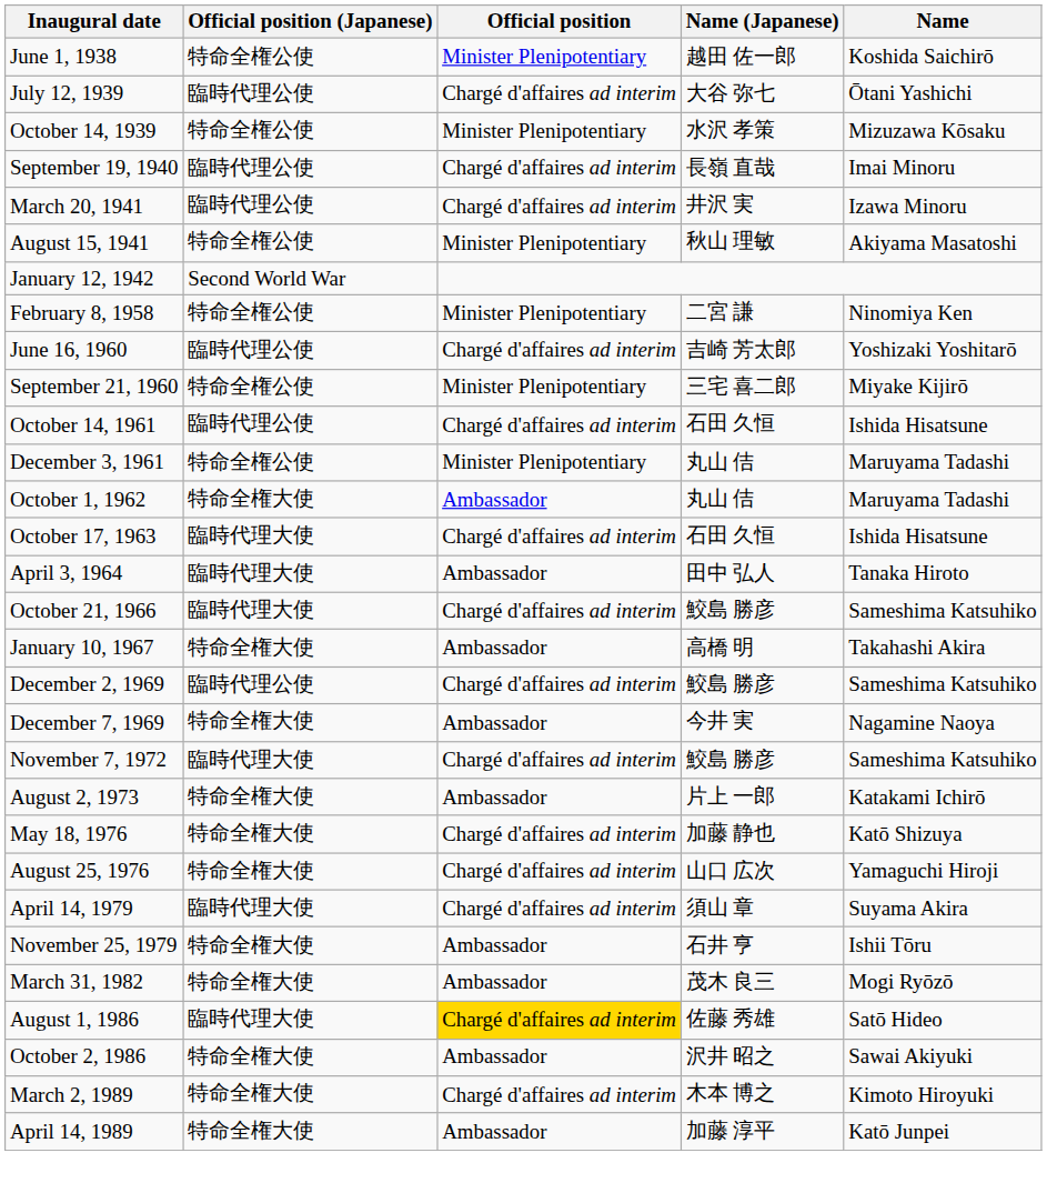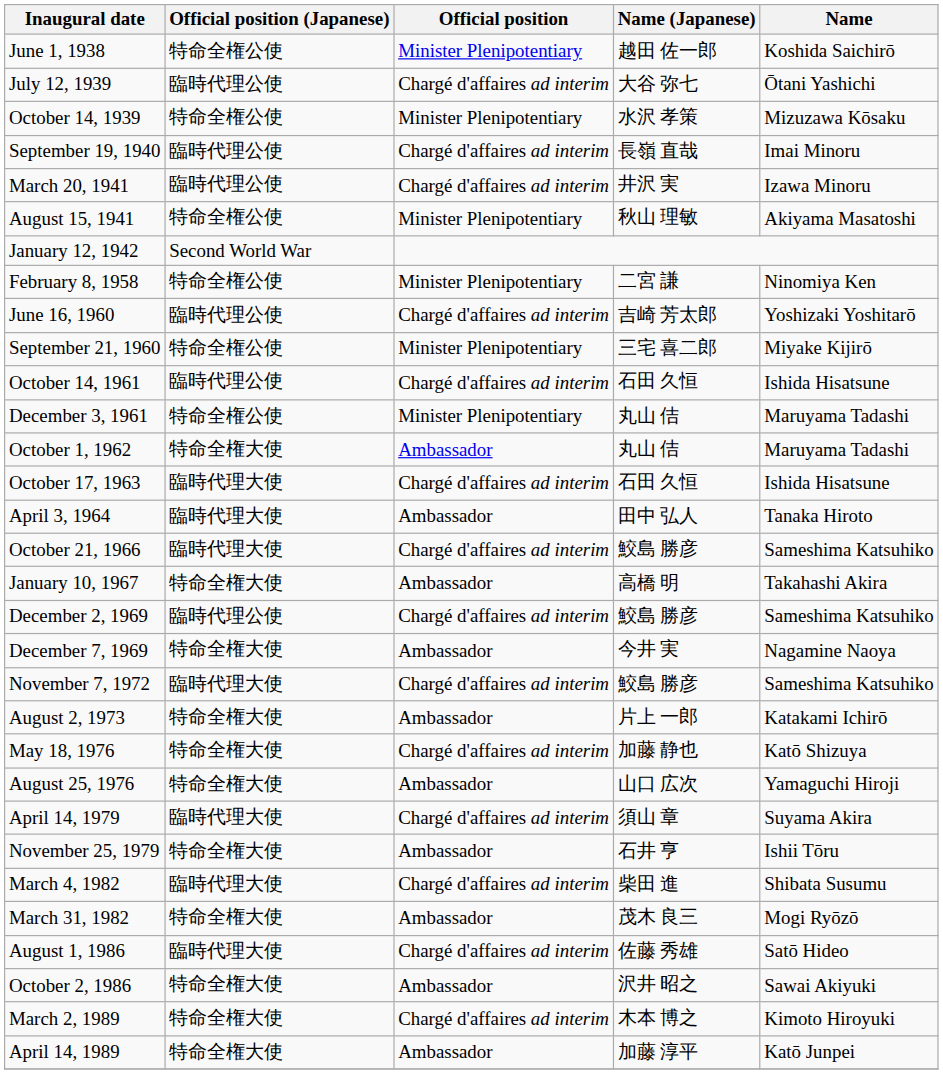 <table class="wikitable">
 <tr>
 <th>Inaugural date</th>
 <th>Official position (Japanese)</th>
 <th>Official position</th>
 <th>Name (Japanese)</th>
 <th>Name</th>
 </tr>
 <tr>
 <td>June 1, 1938</td>
 <td>特命全権公使</td>
 <td><a href='#'>Minister Plenipotentiary</a></td>
 <td>越田 佐一郎</td>
 <td>Koshida Saichirō</td>
 </tr>
 <tr>
 <td>July 12, 1939</td>
 <td>臨時代理公使</td>
 <td>Chargé d'affaires <em>ad interim</em></td>
 <td>大谷 弥七</td>
 <td>Ōtani Yashichi</td>
 </tr>
 <tr>
 <td>October 14, 1939</td>
 <td>特命全権公使</td>
 <td>Minister Plenipotentiary</td>
 <td>水沢 孝策</td>
 <td>Mizuzawa Kōsaku</td>
 </tr>
 <tr>
 <td>September 19, 1940</td>
 <td>臨時代理公使</td>
 <td>Chargé d'affaires <em>ad interim</em></td>
 <td>長嶺 直哉</td>
 <td>Imai Minoru</td>
 </tr>
 <tr>
 <td>March 20, 1941</td>
 <td>臨時代理公使</td>
 <td>Chargé d'affaires <em>ad interim</em></td>
 <td>井沢 実</td>
 <td>Izawa Minoru</td>
 </tr>
 <tr>
 <td>August 15, 1941</td>
 <td>特命全権公使</td>
 <td>Minister Plenipotentiary</td>
 <td>秋山 理敏</td>
 <td>Akiyama Masatoshi</td>
 </tr>
 <tr>
 <td>January 12, 1942</td>
 <td>Second World War</td>
 </tr>
 <tr>
 <td>February 8, 1958</td>
 <td>特命全権公使</td>
 <td>Minister Plenipotentiary</td>
 <td>二宮 謙</td>
 <td>Ninomiya Ken</td>
 </tr>
 <tr>
 <td>June 16, 1960</td>
 <td>臨時代理公使</td>
 <td>Chargé d'affaires <em>ad interim</em></td>
 <td>吉崎 芳太郎</td>
 <td>Yoshizaki Yoshitarō</td>
 </tr>
 <tr>
 <td>September 21, 1960</td>
 <td>特命全権公使</td>
 <td>Minister Plenipotentiary</td>
 <td>三宅 喜二郎</td>
 <td>Miyake Kijirō</td>
 </tr>
 <tr>
 <td>October 14, 1961</td>
 <td>臨時代理公使</td>
 <td>Chargé d'affaires <em>ad interim</em></td>
 <td>石田 久恒</td>
 <td>Ishida Hisatsune</td>
 </tr>
 <tr>
 <td>December 3, 1961</td>
 <td>特命全権公使</td>
 <td>Minister Plenipotentiary</td>
 <td>丸山 佶</td>
 <td>Maruyama Tadashi</td>
 </tr>
 <tr>
 <td>October 1, 1962</td>
 <td>特命全権大使</td>
 <td><a href='#'>Ambassador</a></td>
 <td>丸山 佶</td>
 <td>Maruyama Tadashi</td>
 </tr>
 <tr>
 <td>October 17, 1963</td>
 <td>臨時代理大使</td>
 <td>Chargé d'affaires <em>ad interim</em></td>
 <td>石田 久恒</td>
 <td>Ishida Hisatsune</td>
 </tr>
 <tr>
 <td>April 3, 1964</td>
 <td>臨時代理大使</td>
 <td>Ambassador</td>
 <td>田中 弘人</td>
 <td>Tanaka Hiroto</td>
 </tr>
 <tr>
 <td>October 21, 1966</td>
 <td>臨時代理大使</td>
 <td>Chargé d'affaires <em>ad interim</em></td>
 <td>鮫島 勝彦</td>
 <td>Sameshima Katsuhiko</td>
 </tr>
 <tr>
 <td>January 10, 1967</td>
 <td>特命全権大使</td>
 <td>Ambassador</td>
 <td>高橋 明</td>
 <td>Takahashi Akira</td>
 </tr>
 <tr>
 <td>December 2, 1969</td>
 <td>臨時代理公使</td>
 <td>Chargé d'affaires <em>ad interim</em></td>
 <td>鮫島 勝彦</td>
 <td>Sameshima Katsuhiko</td>
 </tr>
 <tr>
 <td>December 7, 1969</td>
 <td>特命全権大使</td>
 <td>Ambassador</td>
 <td>今井 実</td>
 <td>Nagamine Naoya</td>
 </tr>
 <tr>
 <td>November 7, 1972</td>
 <td>臨時代理大使</td>
 <td>Chargé d'affaires <em>ad interim</em></td>
 <td>鮫島 勝彦</td>
 <td>Sameshima Katsuhiko</td>
 </tr>
 <tr>
 <td>August 2, 1973</td>
 <td>特命全権大使</td>
 <td>Ambassador</td>
 <td>片上 一郎</td>
 <td>Katakami Ichirō</td>
 </tr>
 <tr>
 <td>May 18, 1976</td>
 <td>特命全権大使</td>
 <td>Chargé d'affaires <em>ad interim</em></td>
 <td>加藤 静也</td>
 <td>Katō Shizuya</td>
 </tr>
 <tr>
 <td>August 25, 1976</td>
 <td>特命全権大使</td>
-<td>Chargé d'affaires <em>ad interim</em></td>
+<td>Ambassador</td>
 <td>山口 広次</td>
 <td>Yamaguchi Hiroji</td>
 </tr>
 <tr>
 <td>April 14, 1979</td>
 <td>臨時代理大使</td>
 <td>Chargé d'affaires <em>ad interim</em></td>
 <td>須山 章</td>
 <td>Suyama Akira</td>
 </tr>
 <tr>
 <td>November 25, 1979</td>
 <td>特命全権大使</td>
 <td>Ambassador</td>
 <td>石井 亨</td>
 <td>Ishii Tōru</td>
 </tr>
 <tr>
+<td>March 4, 1982</td>
+<td>臨時代理大使</td>
+<td>Chargé d'affaires <em>ad interim</em></td>
+<td>柴田 進</td>
+<td>Shibata Susumu</td>
+</tr>
+<tr>
 <td>March 31, 1982</td>
 <td>特命全権大使</td>
 <td>Ambassador</td>
 <td>茂木 良三</td>
 <td>Mogi Ryōzō</td>
 </tr>
 <tr>
 <td>August 1, 1986</td>
 <td>臨時代理大使</td>
-<td style="background: gold;">Chargé d'affaires <em>ad interim</em></td>
+<td>Chargé d'affaires <em>ad interim</em></td>
 <td>佐藤 秀雄</td>
 <td>Satō Hideo</td>
 </tr>
 <tr>
 <td>October 2, 1986</td>
 <td>特命全権大使</td>
 <td>Ambassador</td>
 <td>沢井 昭之</td>
 <td>Sawai Akiyuki</td>
 </tr>
 <tr>
 <td>March 2, 1989</td>
 <td>特命全権大使</td>
 <td>Chargé d'affaires <em>ad interim</em></td>
 <td>木本 博之</td>
 <td>Kimoto Hiroyuki</td>
 </tr>
 <tr>
 <td>April 14, 1989</td>
 <td>特命全権大使</td>
 <td>Ambassador</td>
 <td>加藤 淳平</td>
 <td>Katō Junpei</td>
 </tr>
 <tr>
 </tr>
 </table>
